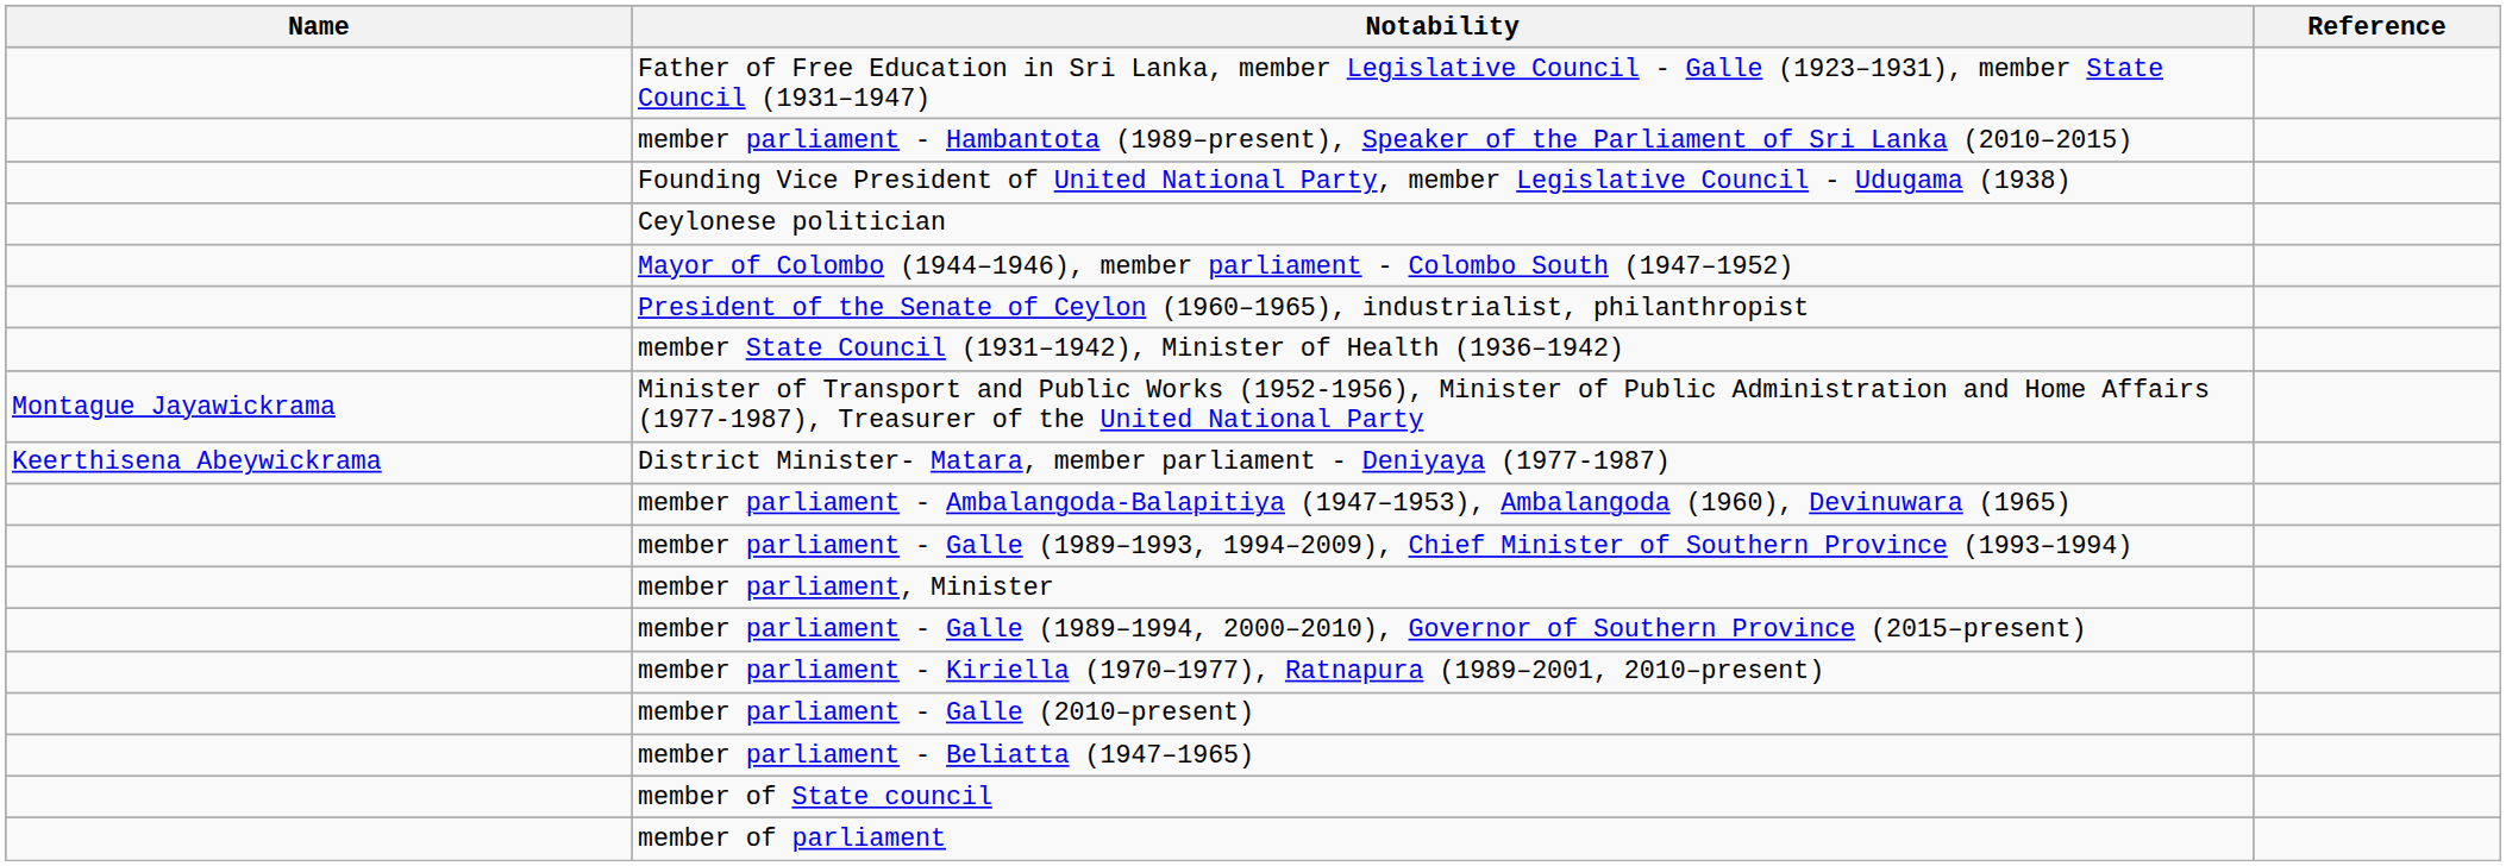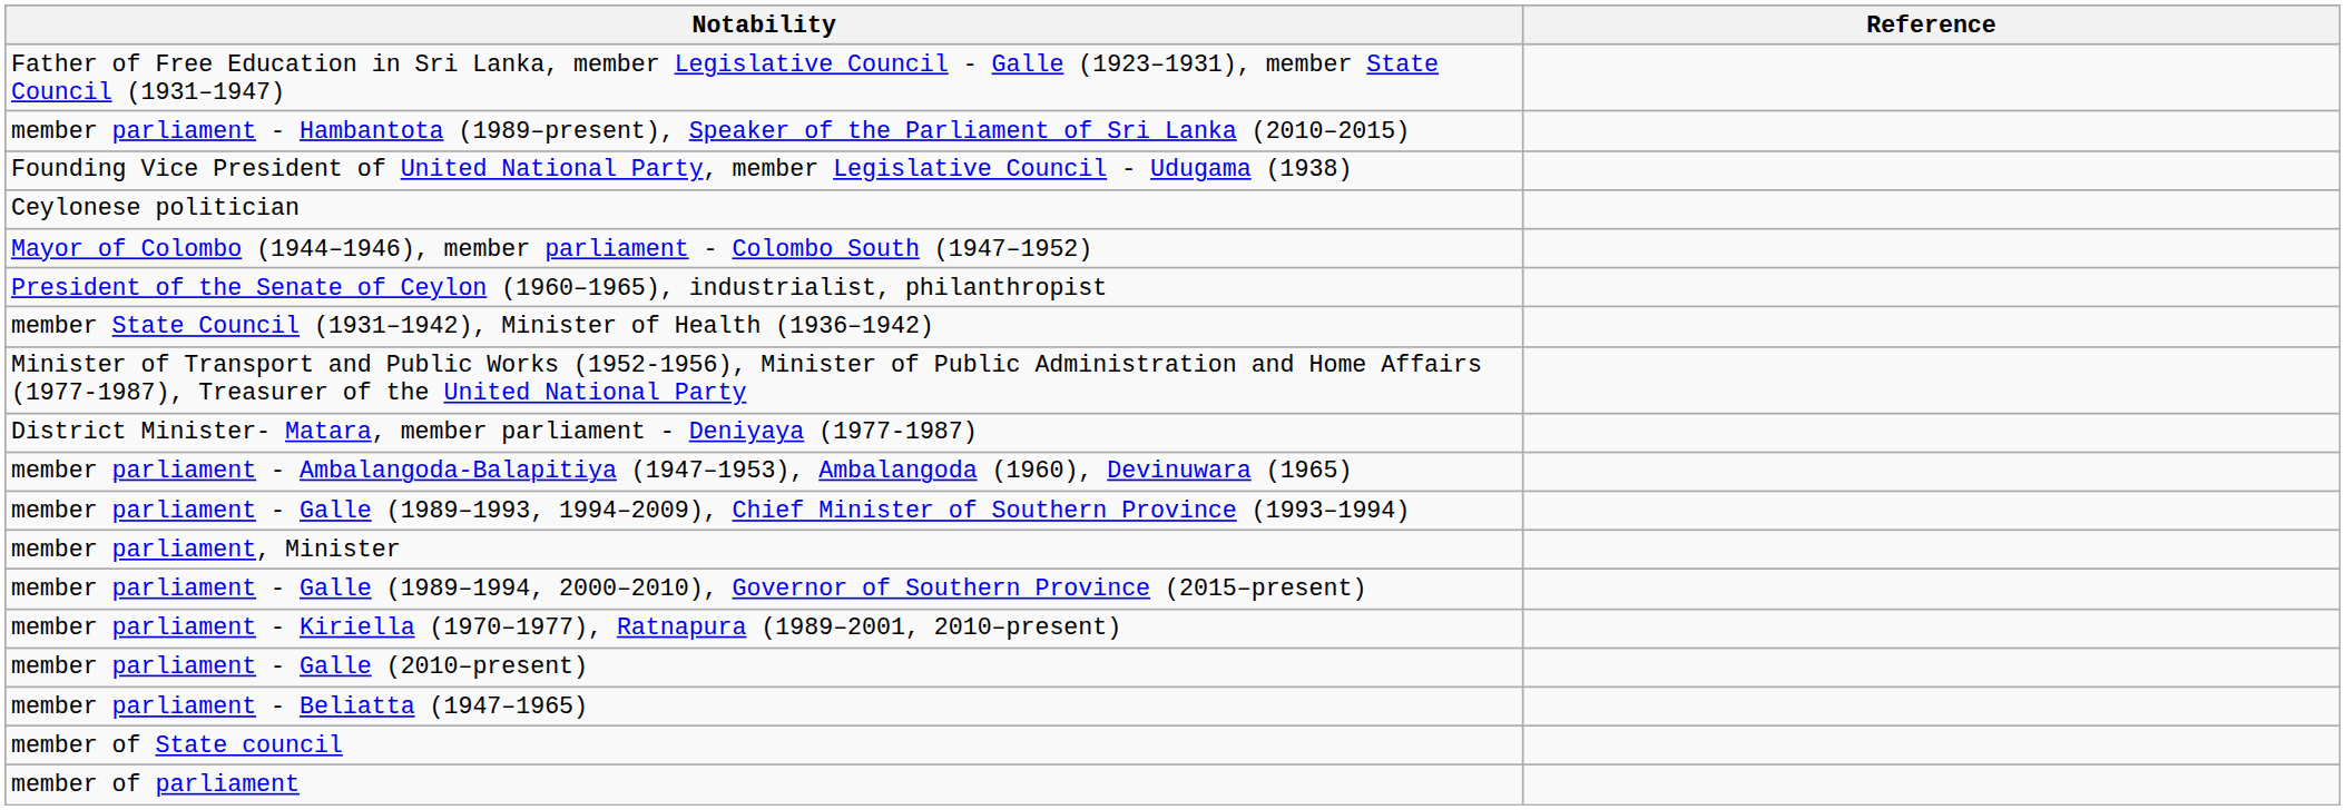 <table class="wikitable sortable" style="width:100%">
 <tr>
-<th style="width:*;">Name</th>
 <th style="width:65%;" class="unsortable">Notability</th>
 <th style="width:*;" class="unsortable">Reference</th>
 </tr>
 <tr>
-<td></td>
 <td>Father of Free Education in Sri Lanka, member <a href='#'>Legislative Council</a> - <a href='#'>Galle</a> (1923–1931), member <a href='#'>State Council</a> (1931–1947)</td>
 <td style="text-align:center;"></td>
 </tr>
 <tr>
-<td></td>
 <td>member <a href='#'>parliament</a> - <a href='#'>Hambantota</a> (1989–present), <a href='#'>Speaker of the Parliament of Sri Lanka</a> (2010–2015)</td>
 <td style="text-align:center;"></td>
 </tr>
 <tr>
-<td></td>
 <td>Founding Vice President of <a href='#'>United National Party</a>, member <a href='#'>Legislative Council</a> - <a href='#'>Udugama</a> (1938)</td>
 <td style="text-align:center;"></td>
 </tr>
 <tr>
-<td></td>
 <td>Ceylonese politician</td>
 <td style="text-align:center;"></td>
 </tr>
 <tr>
-<td></td>
 <td><a href='#'>Mayor of Colombo</a> (1944–1946), member <a href='#'>parliament</a> - <a href='#'>Colombo South</a> (1947–1952)</td>
 <td style="text-align:center;"></td>
 </tr>
 <tr>
-<td></td>
 <td><a href='#'>President of the Senate of Ceylon</a> (1960–1965), industrialist, philanthropist</td>
 <td style="text-align:center;"></td>
 </tr>
 <tr>
-<td></td>
 <td>member <a href='#'>State Council</a> (1931–1942), Minister of Health (1936–1942)</td>
 <td style="text-align:center;"></td>
 </tr>
 <tr>
-<td><a href='#'>Montague Jayawickrama</a></td>
 <td>Minister of Transport and Public Works (1952-1956), Minister of Public Administration and Home Affairs (1977-1987), Treasurer of the <a href='#'>United National Party</a></td>
 <td style="text-align:center;"></td>
 </tr>
 <tr>
-<td><a href='#'>Keerthisena Abeywickrama</a></td>
 <td>District Minister- <a href='#'>Matara</a>, member parliament - <a href='#'>Deniyaya</a> (1977-1987)</td>
 <td></td>
 </tr>
 <tr>
-<td></td>
 <td>member <a href='#'>parliament</a> - <a href='#'>Ambalangoda-Balapitiya</a> (1947–1953), <a href='#'>Ambalangoda</a> (1960), <a href='#'>Devinuwara</a> (1965)</td>
 <td style="text-align:center;"></td>
 </tr>
 <tr>
-<td></td>
 <td>member <a href='#'>parliament</a> - <a href='#'>Galle</a> (1989–1993, 1994–2009), <a href='#'>Chief Minister of Southern Province</a> (1993–1994)</td>
 <td style="text-align:center;"></td>
 </tr>
 <tr>
-<td></td>
 <td>member <a href='#'>parliament</a>, Minister</td>
 <td style="text-align:center;"></td>
 </tr>
 <tr>
-<td></td>
 <td>member <a href='#'>parliament</a> - <a href='#'>Galle</a> (1989–1994, 2000–2010), <a href='#'>Governor of Southern Province</a> (2015–present)</td>
 <td style="text-align:center;"></td>
 </tr>
 <tr>
-<td></td>
 <td>member <a href='#'>parliament</a> - <a href='#'>Kiriella</a> (1970–1977), <a href='#'>Ratnapura</a> (1989–2001, 2010–present)</td>
 <td style="text-align:center;"></td>
 </tr>
 <tr>
-<td></td>
 <td>member <a href='#'>parliament</a> - <a href='#'>Galle</a> (2010–present)</td>
 <td style="text-align:center;"></td>
 </tr>
 <tr>
-<td></td>
 <td>member <a href='#'>parliament</a> - <a href='#'>Beliatta</a> (1947–1965)</td>
 <td style="text-align:center;"></td>
 </tr>
 <tr>
-<td></td>
 <td>member of <a href='#'>State council</a></td>
 <td style="text-align:center;"></td>
 </tr>
 <tr>
-<td></td>
 <td>member of <a href='#'>parliament</a></td>
 <td style="text-align:center;"></td>
 </tr>
 </table>
